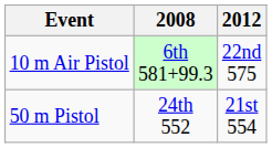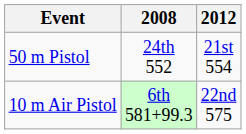 <table class="wikitable" style="text-align: center">
 <tr>
 <th>Event</th>
 <th>2008</th>
 <th>2012</th>
 </tr>
 <tr>
+<td align=left><a href='#'>50 m Pistol</a></td>
+<td><a href='#'>24th</a><br>552</td>
+<td><a href='#'>21st</a><br>554</td>
+</tr>
+<tr>
 <td align=left><a href='#'>10 m Air Pistol</a></td>
 <td style="background: #ccffcc"><a href='#'>6th</a><br>581+99.3</td>
 <td><a href='#'>22nd</a><br>575</td>
 </tr>
-<tr>
-<td align=left><a href='#'>50 m Pistol</a></td>
-<td><a href='#'>24th</a><br>552</td>
-<td><a href='#'>21st</a><br>554</td>
-</tr>
 </table>
